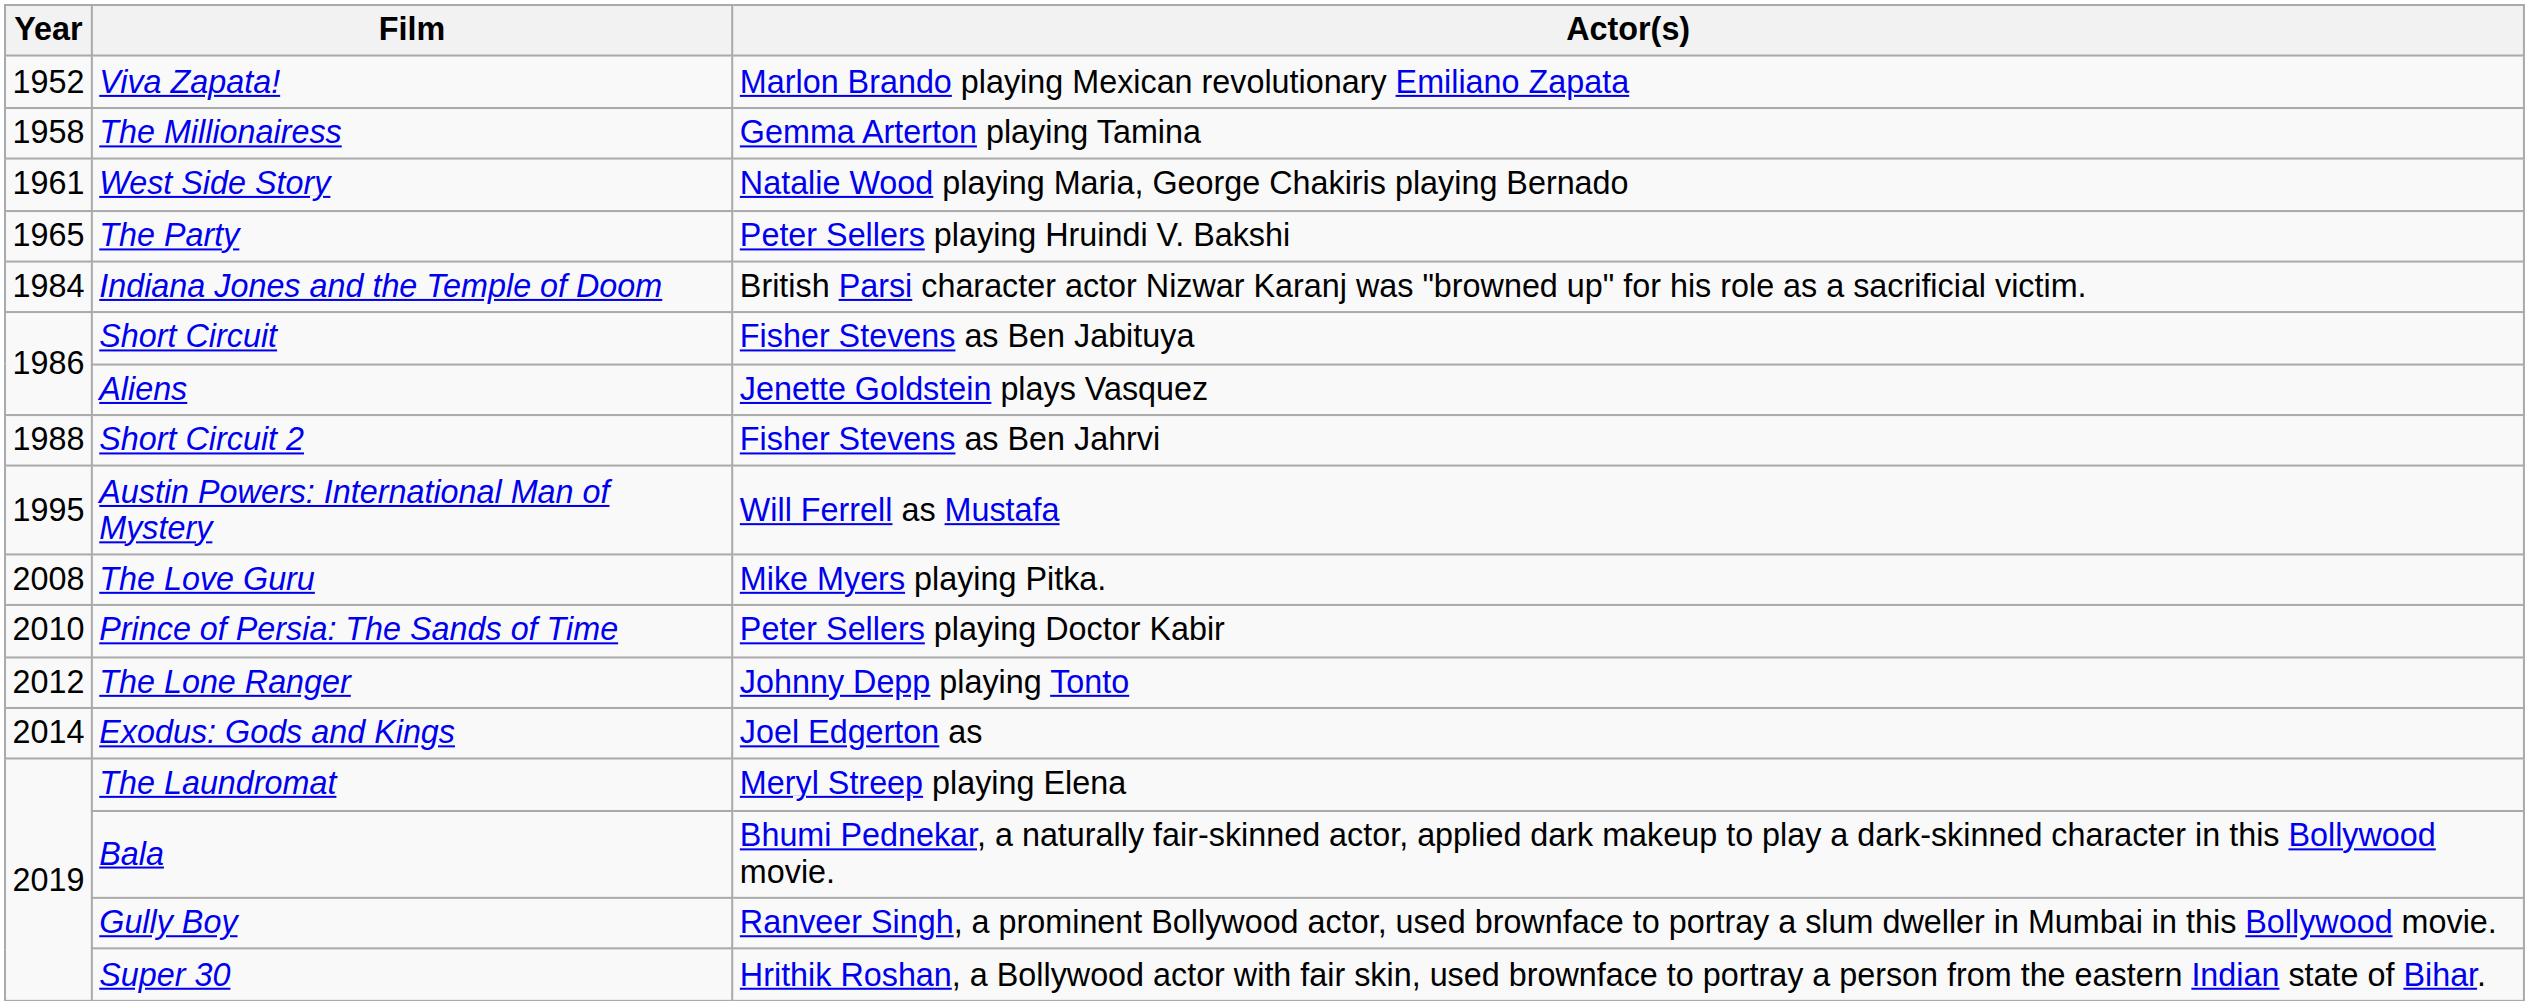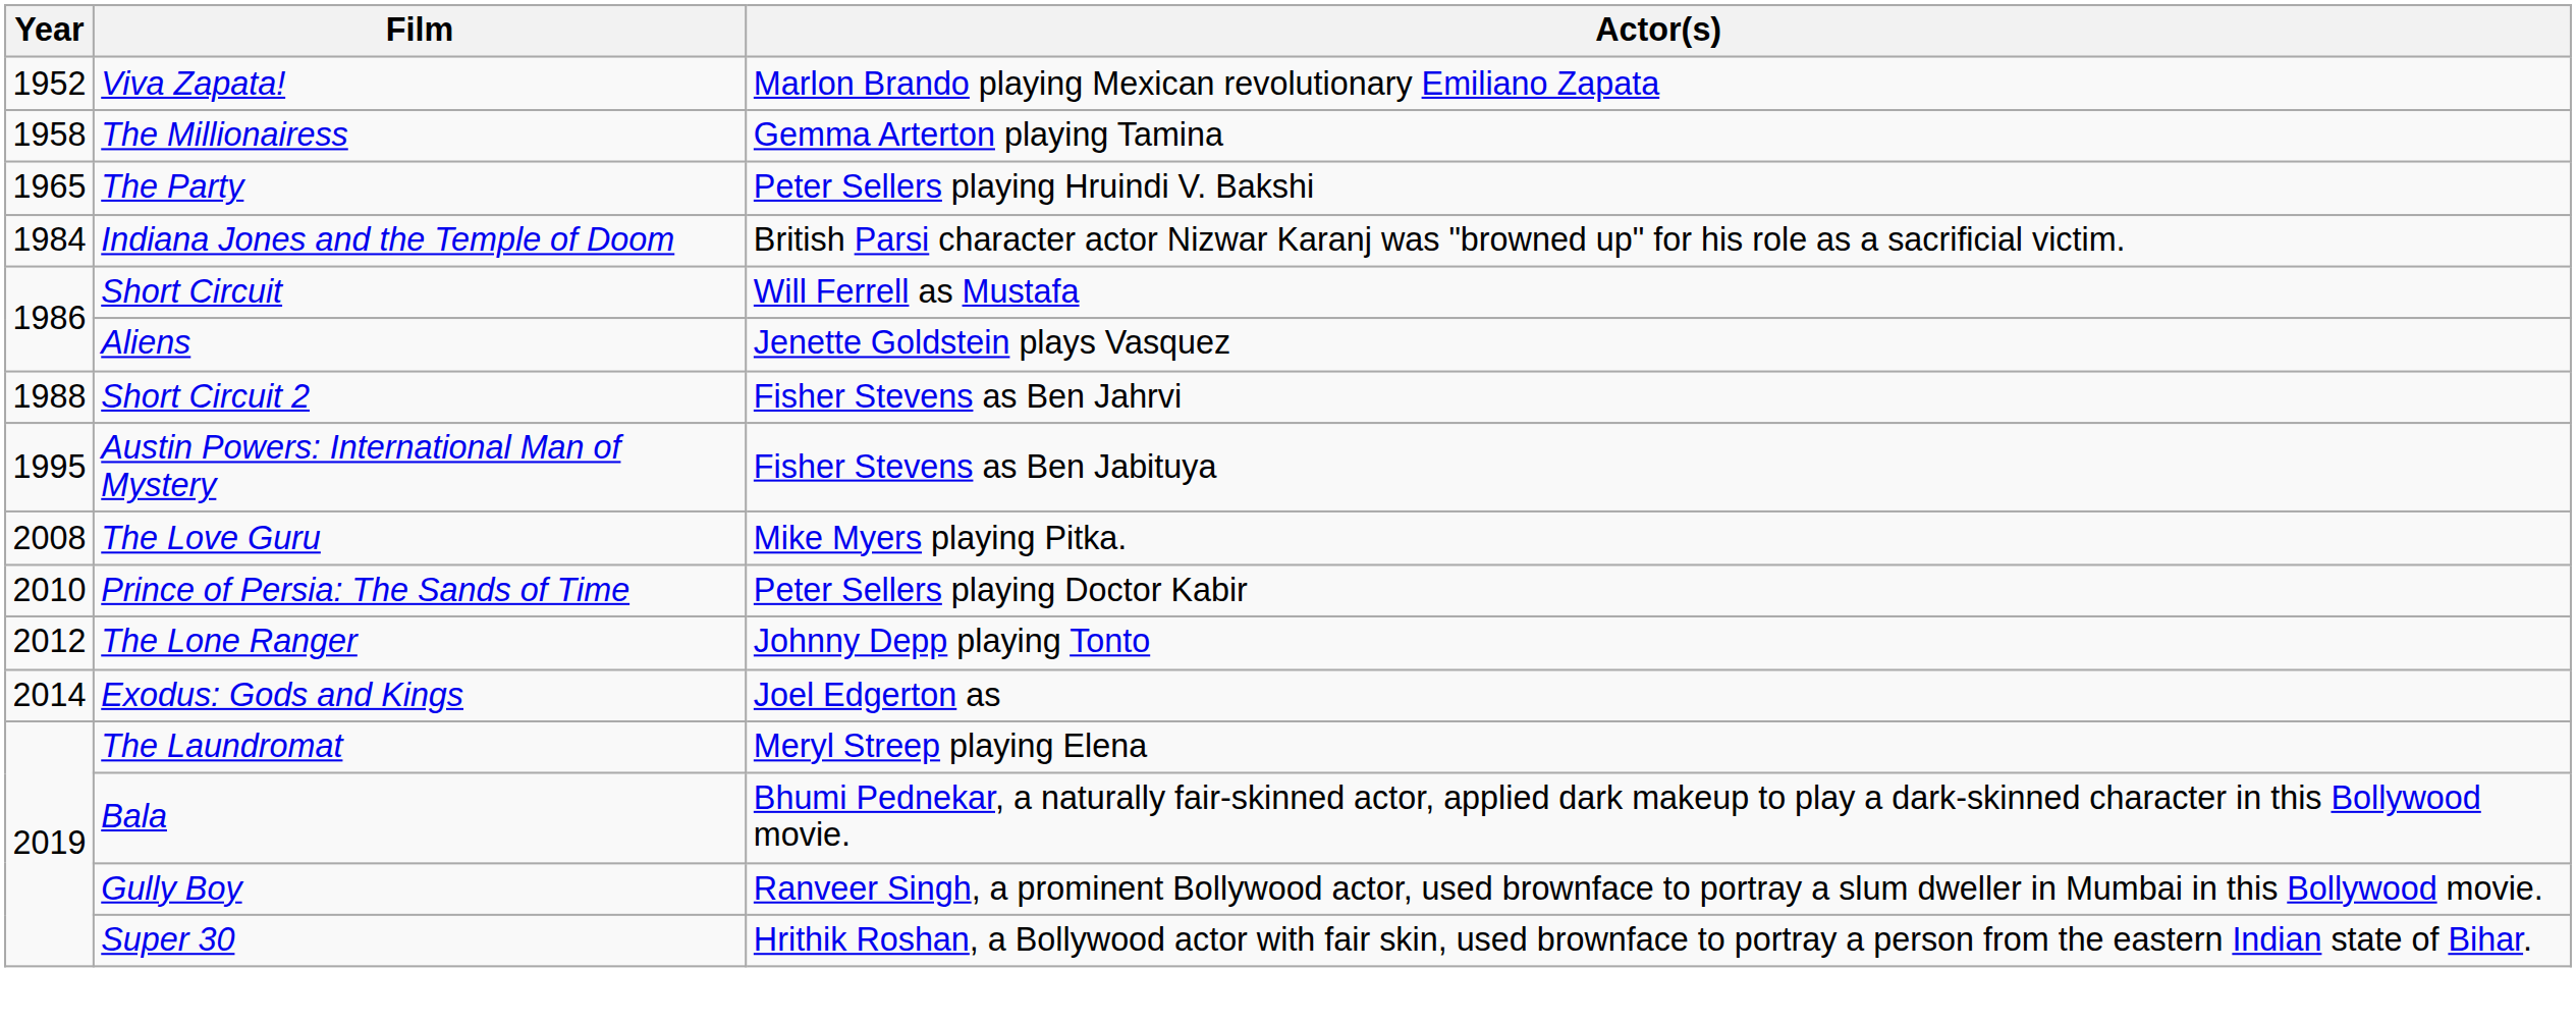 <table class="wikitable">
 <tr>
 <th>Year</th>
 <th>Film</th>
 <th>Actor(s)</th>
 </tr>
 <tr>
 <td>1952</td>
 <td><em><a href='#'>Viva Zapata!</a></em></td>
 <td><a href='#'>Marlon Brando</a> playing Mexican revolutionary <a href='#'>Emiliano Zapata</a></td>
 </tr>
 <tr>
 <td>1958</td>
 <td><em><a href='#'>The Millionairess</a></em></td>
 <td><a href='#'>Gemma Arterton</a> playing Tamina</td>
 </tr>
 <tr>
-<td>1961</td>
-<td><em><a href='#'>West Side Story</a></em></td>
-<td><a href='#'>Natalie Wood</a> playing Maria, George Chakiris playing Bernado</td>
-</tr>
-<tr>
 <td>1965</td>
 <td><em><a href='#'>The Party</a></em></td>
 <td><a href='#'>Peter Sellers</a> playing Hruindi V. Bakshi</td>
 </tr>
 <tr>
 <td>1984</td>
 <td><em><a href='#'>Indiana Jones and the Temple of Doom</a></em></td>
 <td>British <a href='#'>Parsi</a> character actor Nizwar Karanj was "browned up" for his role as a sacrificial victim.</td>
 </tr>
 <tr>
 <td rowspan="2">1986</td>
 <td><em><a href='#'>Short Circuit</a></em></td>
-<td><a href='#'>Fisher Stevens</a> as Ben Jabituya</td>
+<td><a href='#'>Will Ferrell</a> as <a href='#'>Mustafa</a></td>
 </tr>
 <tr>
 <td><em><a href='#'>Aliens</a></em></td>
 <td><a href='#'>Jenette Goldstein</a> plays Vasquez</td>
 </tr>
 <tr>
 <td>1988</td>
 <td><em><a href='#'>Short Circuit 2</a></em></td>
 <td><a href='#'>Fisher Stevens</a> as Ben Jahrvi</td>
 </tr>
 <tr>
 <td>1995</td>
 <td><em><a href='#'>Austin Powers: International Man of Mystery</a></em></td>
-<td><a href='#'>Will Ferrell</a> as <a href='#'>Mustafa</a></td>
+<td><a href='#'>Fisher Stevens</a> as Ben Jabituya</td>
 </tr>
 <tr>
 <td>2008</td>
 <td><em><a href='#'>The Love Guru</a></em></td>
 <td><a href='#'>Mike Myers</a> playing Pitka.</td>
 </tr>
 <tr>
 <td>2010</td>
 <td><em><a href='#'>Prince of Persia: The Sands of Time</a></em></td>
 <td><a href='#'>Peter Sellers</a> playing Doctor Kabir</td>
 </tr>
 <tr>
 <td>2012</td>
 <td><em><a href='#'>The Lone Ranger</a></em></td>
 <td><a href='#'>Johnny Depp</a> playing <a href='#'>Tonto</a></td>
 </tr>
 <tr>
 <td>2014</td>
 <td><em><a href='#'>Exodus: Gods and Kings</a></em></td>
 <td><a href='#'>Joel Edgerton</a> as </td>
 </tr>
 <tr>
 <td rowspan="5">2019</td>
 <td><em><a href='#'>The Laundromat</a></em></td>
 <td><a href='#'>Meryl Streep</a> playing Elena </td>
 </tr>
 <tr>
 <td><em><a href='#'>Bala</a></em></td>
 <td><a href='#'>Bhumi Pednekar</a>, a naturally fair-skinned actor, applied dark makeup to play a dark-skinned character in this <a href='#'>Bollywood</a> movie.</td>
 </tr>
 <tr>
 <td><em><a href='#'>Gully Boy</a></em></td>
 <td><a href='#'>Ranveer Singh</a>, a prominent Bollywood actor, used brownface to portray a slum dweller in Mumbai in this <a href='#'>Bollywood</a> movie.</td>
 </tr>
 <tr>
 <td><em><a href='#'>Super 30</a></em></td>
 <td><a href='#'>Hrithik Roshan</a>, a Bollywood actor with fair skin, used brownface to portray a person from the eastern <a href='#'>Indian</a> state of <a href='#'>Bihar</a>.</td>
 </tr>
 </table>
